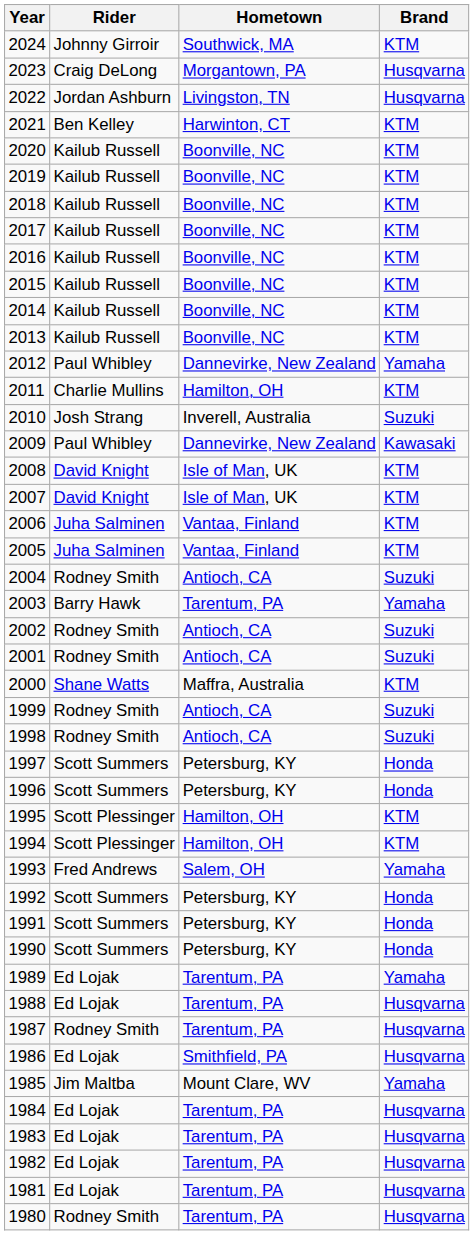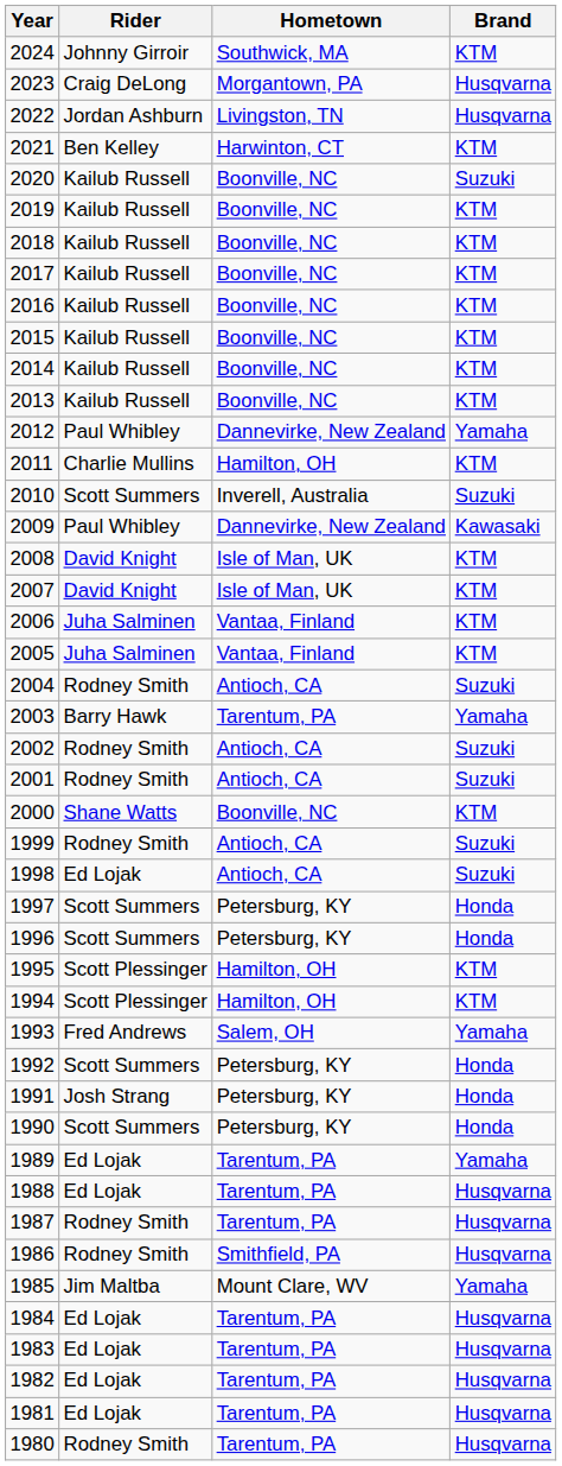 <table class="wikitable">
 <tr>
 <th>Year</th>
 <th>Rider</th>
 <th>Hometown</th>
 <th>Brand</th>
 </tr>
 <tr>
 <td>2024</td>
 <td>Johnny Girroir</td>
 <td><a href='#'>Southwick, MA</a></td>
 <td><a href='#'>KTM</a></td>
 </tr>
 <tr>
 <td>2023</td>
 <td>Craig DeLong</td>
 <td><a href='#'>Morgantown, PA</a></td>
 <td><a href='#'>Husqvarna</a></td>
 </tr>
 <tr>
 <td>2022</td>
 <td>Jordan Ashburn</td>
 <td><a href='#'>Livingston, TN</a></td>
 <td><a href='#'>Husqvarna</a></td>
 </tr>
 <tr>
 <td>2021</td>
 <td>Ben Kelley</td>
 <td><a href='#'>Harwinton, CT</a></td>
 <td><a href='#'>KTM</a></td>
 </tr>
 <tr>
 <td>2020</td>
 <td>Kailub Russell</td>
 <td><a href='#'>Boonville, NC</a></td>
-<td><a href='#'>KTM</a></td>
+<td><a href='#'>Suzuki</a></td>
 </tr>
 <tr>
 <td>2019</td>
 <td>Kailub Russell</td>
 <td><a href='#'>Boonville, NC</a></td>
 <td><a href='#'>KTM</a></td>
 </tr>
 <tr>
 <td>2018</td>
 <td>Kailub Russell</td>
 <td><a href='#'>Boonville, NC</a></td>
 <td><a href='#'>KTM</a></td>
 </tr>
 <tr>
 <td>2017</td>
 <td>Kailub Russell</td>
 <td><a href='#'>Boonville, NC</a></td>
 <td><a href='#'>KTM</a></td>
 </tr>
 <tr>
 <td>2016</td>
 <td>Kailub Russell</td>
 <td><a href='#'>Boonville, NC</a></td>
 <td><a href='#'>KTM</a></td>
 </tr>
 <tr>
 <td>2015</td>
 <td>Kailub Russell</td>
 <td><a href='#'>Boonville, NC</a></td>
 <td><a href='#'>KTM</a></td>
 </tr>
 <tr>
 <td>2014</td>
 <td>Kailub Russell</td>
 <td><a href='#'>Boonville, NC</a></td>
 <td><a href='#'>KTM</a></td>
 </tr>
 <tr>
 <td>2013</td>
 <td>Kailub Russell</td>
 <td><a href='#'>Boonville, NC</a></td>
 <td><a href='#'>KTM</a></td>
 </tr>
 <tr>
 <td>2012</td>
 <td>Paul Whibley</td>
 <td><a href='#'>Dannevirke, New Zealand</a></td>
 <td><a href='#'>Yamaha</a></td>
 </tr>
 <tr>
 <td>2011</td>
 <td>Charlie Mullins</td>
 <td><a href='#'>Hamilton, OH</a></td>
 <td><a href='#'>KTM</a></td>
 </tr>
 <tr>
 <td>2010</td>
-<td>Josh Strang</td>
+<td>Scott Summers</td>
 <td>Inverell, Australia</td>
 <td><a href='#'>Suzuki</a></td>
 </tr>
 <tr>
 <td>2009</td>
 <td>Paul Whibley</td>
 <td><a href='#'>Dannevirke, New Zealand</a></td>
 <td><a href='#'>Kawasaki</a></td>
 </tr>
 <tr>
 <td>2008</td>
 <td><a href='#'>David Knight</a></td>
 <td><a href='#'>Isle of Man</a>, UK</td>
 <td><a href='#'>KTM</a></td>
 </tr>
 <tr>
 <td>2007</td>
 <td><a href='#'>David Knight</a></td>
 <td><a href='#'>Isle of Man</a>, UK</td>
 <td><a href='#'>KTM</a></td>
 </tr>
 <tr>
 <td>2006</td>
 <td><a href='#'>Juha Salminen</a></td>
 <td><a href='#'>Vantaa, Finland</a></td>
 <td><a href='#'>KTM</a></td>
 </tr>
 <tr>
 <td>2005</td>
 <td><a href='#'>Juha Salminen</a></td>
 <td><a href='#'>Vantaa, Finland</a></td>
 <td><a href='#'>KTM</a></td>
 </tr>
 <tr>
 <td>2004</td>
 <td>Rodney Smith</td>
 <td><a href='#'>Antioch, CA</a></td>
 <td><a href='#'>Suzuki</a></td>
 </tr>
 <tr>
 <td>2003</td>
 <td>Barry Hawk</td>
 <td><a href='#'>Tarentum, PA</a></td>
 <td><a href='#'>Yamaha</a></td>
 </tr>
 <tr>
 <td>2002</td>
 <td>Rodney Smith</td>
 <td><a href='#'>Antioch, CA</a></td>
 <td><a href='#'>Suzuki</a></td>
 </tr>
 <tr>
 <td>2001</td>
 <td>Rodney Smith</td>
 <td><a href='#'>Antioch, CA</a></td>
 <td><a href='#'>Suzuki</a></td>
 </tr>
 <tr>
 <td>2000</td>
 <td><a href='#'>Shane Watts</a></td>
-<td>Maffra, Australia</td>
+<td><a href='#'>Boonville, NC</a></td>
 <td><a href='#'>KTM</a></td>
 </tr>
 <tr>
 <td>1999</td>
 <td>Rodney Smith</td>
 <td><a href='#'>Antioch, CA</a></td>
 <td><a href='#'>Suzuki</a></td>
 </tr>
 <tr>
 <td>1998</td>
-<td>Rodney Smith</td>
+<td>Ed Lojak</td>
 <td><a href='#'>Antioch, CA</a></td>
 <td><a href='#'>Suzuki</a></td>
 </tr>
 <tr>
 <td>1997</td>
 <td>Scott Summers</td>
 <td>Petersburg, KY</td>
 <td><a href='#'>Honda</a></td>
 </tr>
 <tr>
 <td>1996</td>
 <td>Scott Summers</td>
 <td>Petersburg, KY</td>
 <td><a href='#'>Honda</a></td>
 </tr>
 <tr>
 <td>1995</td>
 <td>Scott Plessinger</td>
 <td><a href='#'>Hamilton, OH</a></td>
 <td><a href='#'>KTM</a></td>
 </tr>
 <tr>
 <td>1994</td>
 <td>Scott Plessinger</td>
 <td><a href='#'>Hamilton, OH</a></td>
 <td><a href='#'>KTM</a></td>
 </tr>
 <tr>
 <td>1993</td>
 <td>Fred Andrews</td>
 <td><a href='#'>Salem, OH</a></td>
 <td><a href='#'>Yamaha</a></td>
 </tr>
 <tr>
 <td>1992</td>
 <td>Scott Summers</td>
 <td>Petersburg, KY</td>
 <td><a href='#'>Honda</a></td>
 </tr>
 <tr>
 <td>1991</td>
-<td>Scott Summers</td>
+<td>Josh Strang</td>
 <td>Petersburg, KY</td>
 <td><a href='#'>Honda</a></td>
 </tr>
 <tr>
 <td>1990</td>
 <td>Scott Summers</td>
 <td>Petersburg, KY</td>
 <td><a href='#'>Honda</a></td>
 </tr>
 <tr>
 <td>1989</td>
 <td>Ed Lojak</td>
 <td><a href='#'>Tarentum, PA</a></td>
 <td><a href='#'>Yamaha</a></td>
 </tr>
 <tr>
 <td>1988</td>
 <td>Ed Lojak</td>
 <td><a href='#'>Tarentum, PA</a></td>
 <td><a href='#'>Husqvarna</a></td>
 </tr>
 <tr>
 <td>1987</td>
 <td>Rodney Smith</td>
 <td><a href='#'>Tarentum, PA</a></td>
 <td><a href='#'>Husqvarna</a></td>
 </tr>
 <tr>
 <td>1986</td>
-<td>Ed Lojak</td>
+<td>Rodney Smith</td>
 <td><a href='#'>Smithfield, PA</a></td>
 <td><a href='#'>Husqvarna</a></td>
 </tr>
 <tr>
 <td>1985</td>
 <td>Jim Maltba</td>
 <td>Mount Clare, WV</td>
 <td><a href='#'>Yamaha</a></td>
 </tr>
 <tr>
 <td>1984</td>
 <td>Ed Lojak</td>
 <td><a href='#'>Tarentum, PA</a></td>
 <td><a href='#'>Husqvarna</a></td>
 </tr>
 <tr>
 <td>1983</td>
 <td>Ed Lojak</td>
 <td><a href='#'>Tarentum, PA</a></td>
 <td><a href='#'>Husqvarna</a></td>
 </tr>
 <tr>
 <td>1982</td>
 <td>Ed Lojak</td>
 <td><a href='#'>Tarentum, PA</a></td>
 <td><a href='#'>Husqvarna</a></td>
 </tr>
 <tr>
 <td>1981</td>
 <td>Ed Lojak</td>
 <td><a href='#'>Tarentum, PA</a></td>
 <td><a href='#'>Husqvarna</a></td>
 </tr>
 <tr>
 <td>1980</td>
 <td>Rodney Smith</td>
 <td><a href='#'>Tarentum, PA</a></td>
 <td><a href='#'>Husqvarna</a></td>
 </tr>
 </table>
